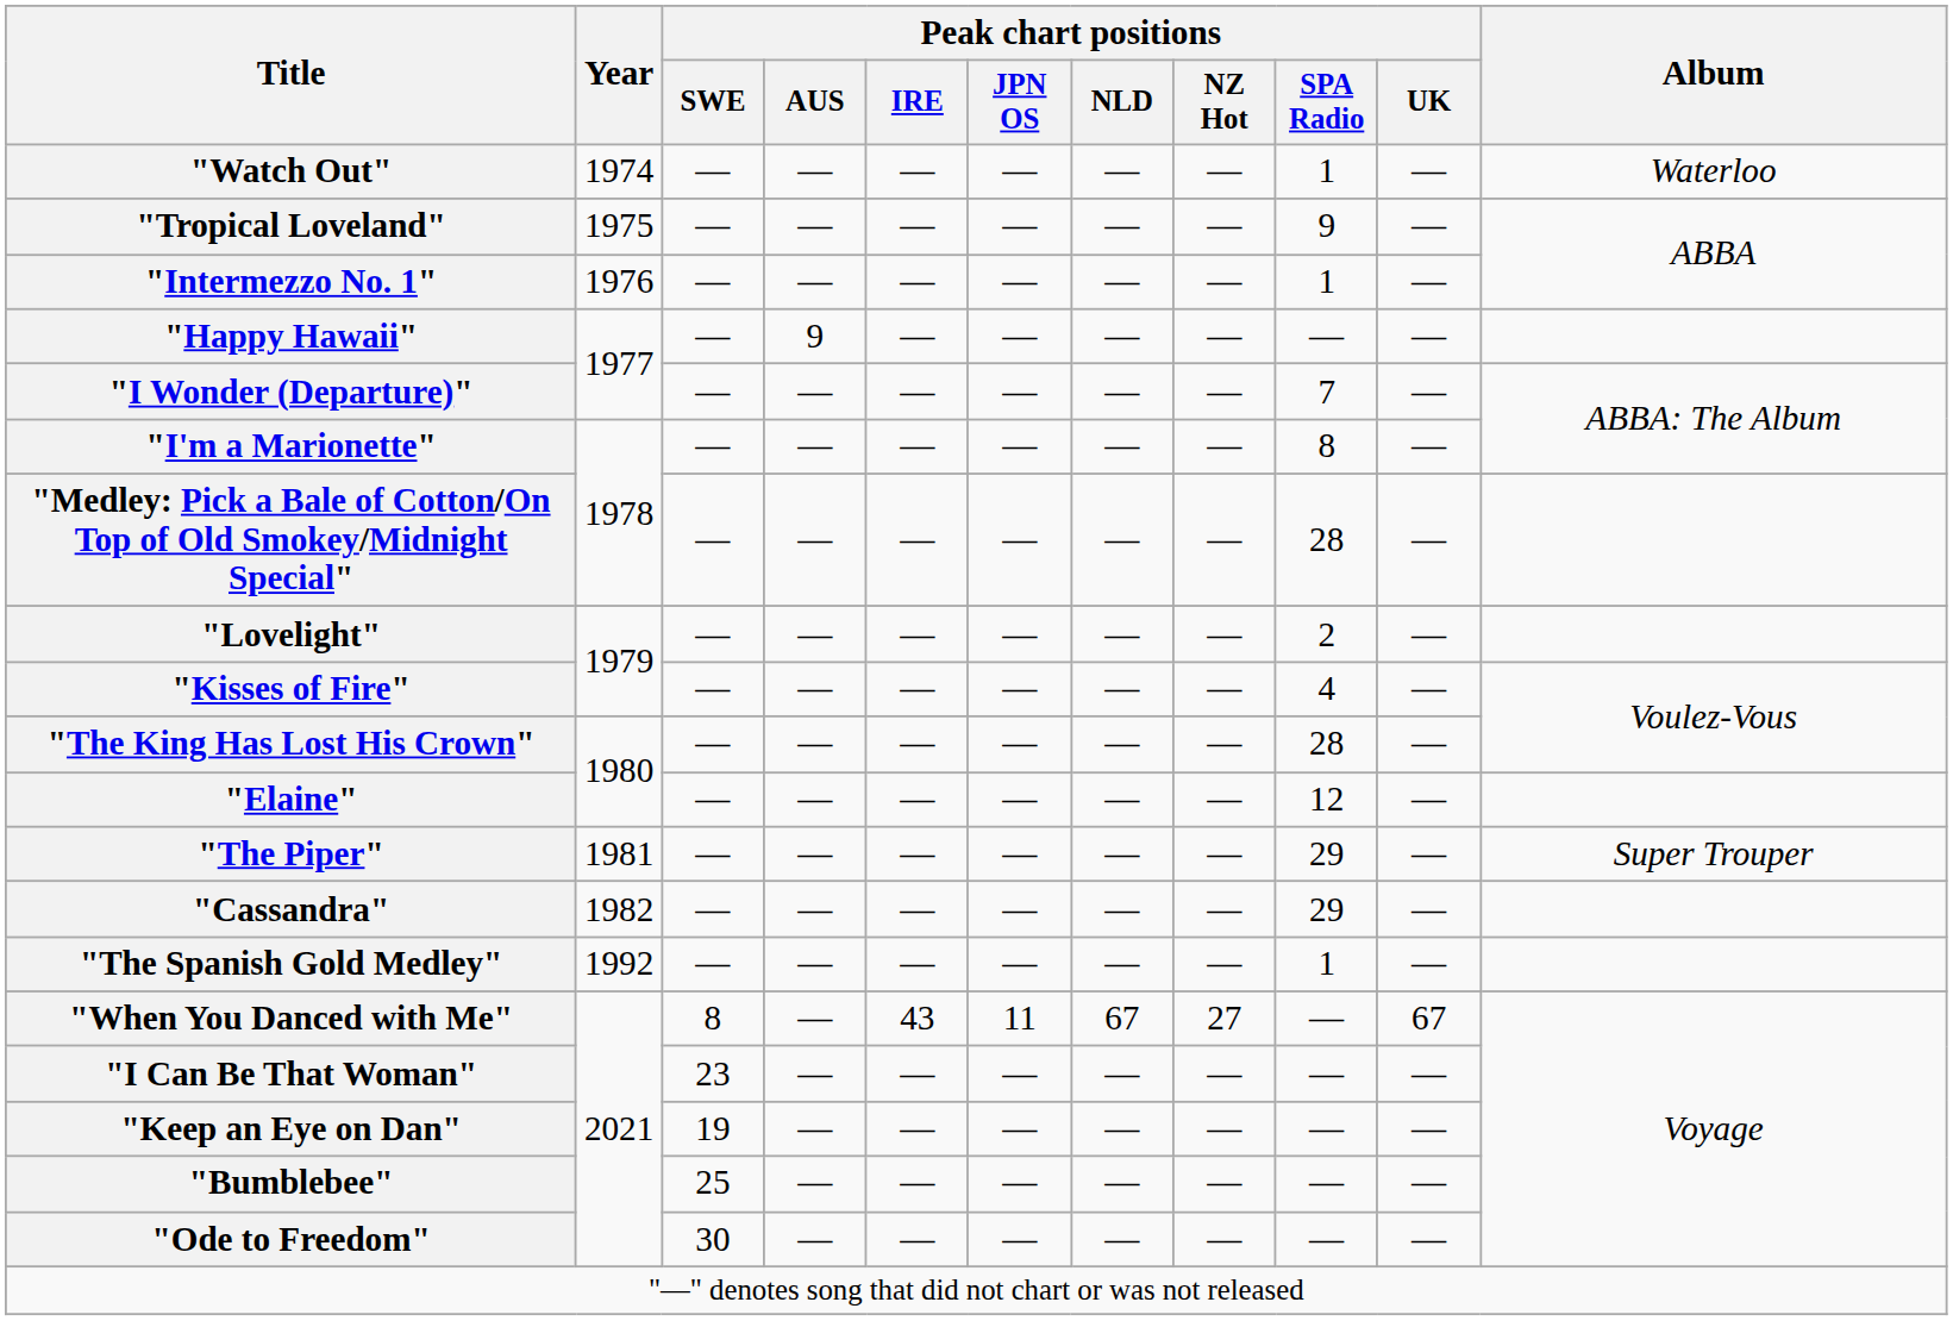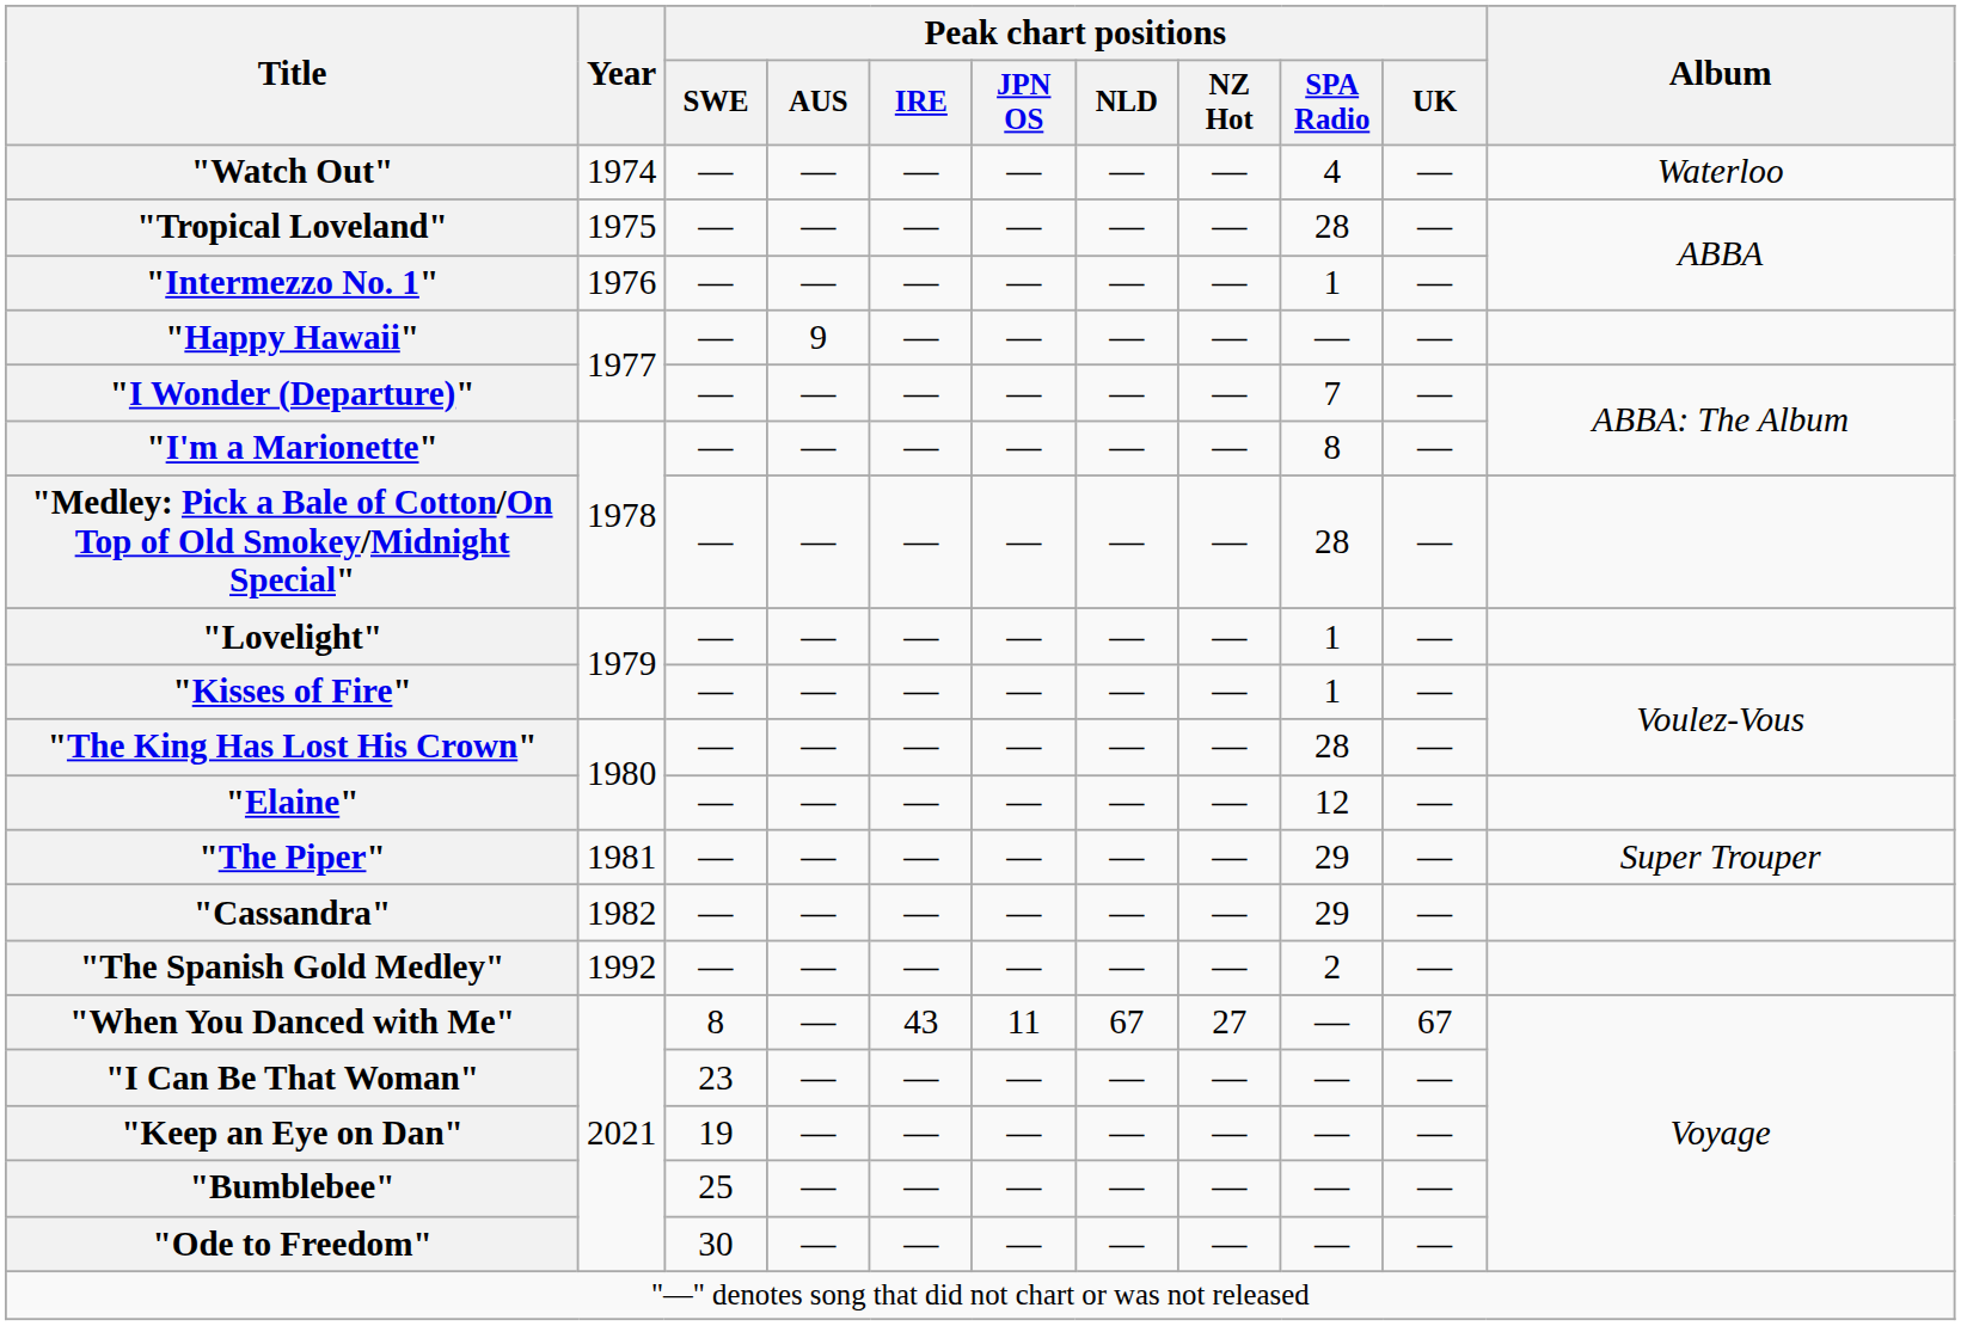 <table class="wikitable plainrowheaders" style="text-align:center;">
 <tr>
 <th scope="col" rowspan="2" style="width:16em;">Title</th>
 <th scope="col" rowspan="2" style="width:2em;">Year</th>
 <th scope="col" colspan="8" style="width:2em;">Peak chart positions</th>
 <th scope="col" rowspan="2" style="width:13em;">Album</th>
 </tr>
 <tr>
 <th style="width:3em;font-size:85%">SWE<br></th>
 <th style="width:3em;font-size:85%">AUS<br></th>
 <th style="width:3em;font-size:85%"><a href='#'>IRE<br></a></th>
 <th style="width:3em;font-size:85%"><a href='#'>JPN<br>OS<br></a></th>
 <th style="width:3em;font-size:85%">NLD<br></th>
 <th style="width:3em;font-size:85%">NZ<br>Hot<br></th>
 <th style="width:3em;font-size:85%"><a href='#'>SPA <br>Radio<br></a></th>
 <th style="width:3em;font-size:85%">UK<br></th>
 </tr>
 <tr>
 <th scope="row">"Watch Out"</th>
 <td rowspan="1">1974</td>
 <td>—</td>
 <td>—</td>
 <td>—</td>
 <td>—</td>
 <td>—</td>
 <td>—</td>
-<td>1</td>
+<td>4</td>
 <td>—</td>
 <td rowspan="1"><em>Waterloo</em></td>
 </tr>
 <tr>
 <th scope="row">"Tropical Loveland"</th>
 <td rowspan="1">1975</td>
 <td>—</td>
 <td>—</td>
 <td>—</td>
 <td>—</td>
 <td>—</td>
 <td>—</td>
-<td>9</td>
+<td>28</td>
 <td>—</td>
 <td rowspan="2"><em>ABBA</em></td>
 </tr>
 <tr>
 <th scope="row">"<a href='#'>Intermezzo No. 1</a>"</th>
 <td rowspan="1">1976</td>
 <td>—</td>
 <td>—</td>
 <td>—</td>
 <td>—</td>
 <td>—</td>
 <td>—</td>
 <td>1</td>
 <td>—</td>
 </tr>
 <tr>
 <th scope="row">"<a href='#'>Happy Hawaii</a>"</th>
 <td rowspan="2">1977</td>
 <td>—</td>
 <td>9</td>
 <td>—</td>
 <td>—</td>
 <td>—</td>
 <td>—</td>
 <td>—</td>
 <td>—</td>
 <td></td>
 </tr>
 <tr>
 <th scope="row">"<a href='#'>I Wonder (Departure)</a>"</th>
 <td>—</td>
 <td>—</td>
 <td>—</td>
 <td>—</td>
 <td>—</td>
 <td>—</td>
 <td>7</td>
 <td>—</td>
 <td rowspan="2"><em>ABBA: The Album</em></td>
 </tr>
 <tr>
 <th scope="row">"<a href='#'>I'm a Marionette</a>"</th>
 <td rowspan="2">1978</td>
 <td>—</td>
 <td>—</td>
 <td>—</td>
 <td>—</td>
 <td>—</td>
 <td>—</td>
 <td>8</td>
 <td>—</td>
 </tr>
 <tr>
 <th scope="row">"Medley: <a href='#'>Pick a Bale of Cotton</a>/<a href='#'>On Top of Old Smokey</a>/<a href='#'>Midnight Special</a>"</th>
 <td>—</td>
 <td>—</td>
 <td>—</td>
 <td>—</td>
 <td>—</td>
 <td>—</td>
 <td>28</td>
 <td>—</td>
 <td></td>
 </tr>
 <tr>
 <th scope="row">"Lovelight"</th>
 <td rowspan="2">1979</td>
 <td>—</td>
 <td>—</td>
 <td>—</td>
 <td>—</td>
 <td>—</td>
 <td>—</td>
-<td>2</td>
+<td>1</td>
 <td>—</td>
 <td></td>
 </tr>
 <tr>
 <th scope="row">"<a href='#'>Kisses of Fire</a>"</th>
 <td>—</td>
 <td>—</td>
 <td>—</td>
 <td>—</td>
 <td>—</td>
 <td>—</td>
-<td>4</td>
+<td>1</td>
 <td>—</td>
 <td rowspan="2"><em>Voulez-Vous</em></td>
 </tr>
 <tr>
 <th scope="row">"<a href='#'>The King Has Lost His Crown</a>"</th>
 <td rowspan="2">1980</td>
 <td>—</td>
 <td>—</td>
 <td>—</td>
 <td>—</td>
 <td>—</td>
 <td>—</td>
 <td>28</td>
 <td>—</td>
 </tr>
 <tr>
 <th scope="row">"<a href='#'>Elaine</a>"</th>
 <td>—</td>
 <td>—</td>
 <td>—</td>
 <td>—</td>
 <td>—</td>
 <td>—</td>
 <td>12</td>
 <td>—</td>
 <td></td>
 </tr>
 <tr>
 <th scope="row">"<a href='#'>The Piper</a>"</th>
 <td rowspan="1">1981</td>
 <td>—</td>
 <td>—</td>
 <td>—</td>
 <td>—</td>
 <td>—</td>
 <td>—</td>
 <td>29</td>
 <td>—</td>
 <td rowspan="1"><em>Super Trouper</em></td>
 </tr>
 <tr>
 <th scope="row">"Cassandra"</th>
 <td rowspan="1">1982</td>
 <td>—</td>
 <td>—</td>
 <td>—</td>
 <td>—</td>
 <td>—</td>
 <td>—</td>
 <td>29</td>
 <td>—</td>
 <td></td>
 </tr>
 <tr>
 <th scope="row">"The Spanish Gold Medley"</th>
 <td rowspan="1">1992</td>
 <td>—</td>
 <td>—</td>
 <td>—</td>
 <td>—</td>
 <td>—</td>
 <td>—</td>
-<td>1</td>
+<td>2</td>
 <td>—</td>
 <td></td>
 </tr>
 <tr>
 <th scope="row">"When You Danced with Me"</th>
 <td rowspan="5">2021</td>
 <td>8</td>
 <td>—</td>
 <td>43</td>
 <td>11</td>
 <td>67</td>
 <td>27</td>
 <td>—</td>
 <td>67</td>
 <td rowspan="5"><em>Voyage</em></td>
 </tr>
 <tr>
 <th scope="row">"I Can Be That Woman"</th>
 <td>23</td>
 <td>—</td>
 <td>—</td>
 <td>—</td>
 <td>—</td>
 <td>—</td>
 <td>—</td>
 <td>—</td>
 </tr>
 <tr>
 <th scope="row">"Keep an Eye on Dan"</th>
 <td>19</td>
 <td>—</td>
 <td>—</td>
 <td>—</td>
 <td>—</td>
 <td>—</td>
 <td>—</td>
 <td>—</td>
 </tr>
 <tr>
 <th scope="row">"Bumblebee"</th>
 <td>25</td>
 <td>—</td>
 <td>—</td>
 <td>—</td>
 <td>—</td>
 <td>—</td>
 <td>—</td>
 <td>—</td>
 </tr>
 <tr>
 <th scope="row">"Ode to Freedom"</th>
 <td>30</td>
 <td>—</td>
 <td>—</td>
 <td>—</td>
 <td>—</td>
 <td>—</td>
 <td>—</td>
 <td>—</td>
 </tr>
 <tr>
 <td colspan="11" style="font-size:85%">"—" denotes song that did not chart or was not released</td>
 </tr>
 </table>
